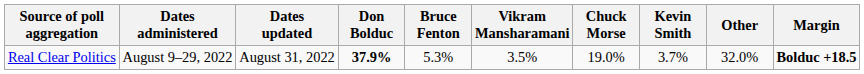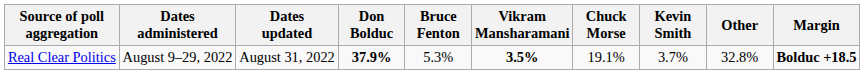 <table class="wikitable sortable" style="text-align:center;font-size:90%;line-height:17px">
 <tr>
 <th>Source of poll<br>aggregation</th>
 <th>Dates<br>administered</th>
 <th>Dates<br>updated</th>
 <th style="width:60px;">Don<br>Bolduc</th>
 <th style="width:60px;">Bruce<br>Fenton</th>
 <th style="width:60px;">Vikram<br>Mansharamani</th>
 <th style="width:60px;">Chuck<br>Morse</th>
 <th style="width:60px;">Kevin<br>Smith</th>
 <th style="width:60px;">Other<br></th>
 <th>Margin</th>
 </tr>
 <tr>
 <td><a href='#'>Real Clear Politics</a></td>
 <td>August 9–29, 2022</td>
 <td>August 31, 2022</td>
 <td><strong>37.9%</strong></td>
 <td>5.3%</td>
-<td>3.5%</td>
-<td>19.0%</td>
+<td><strong>3.5%</strong></td>
+<td>19.1%</td>
 <td>3.7%</td>
-<td>32.0%</td>
+<td>32.8%</td>
 <td><strong>Bolduc +18.5</strong></td>
 </tr>
 </table>
